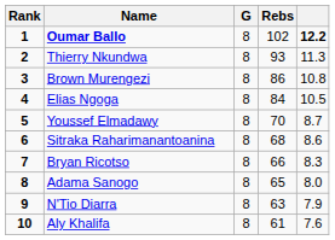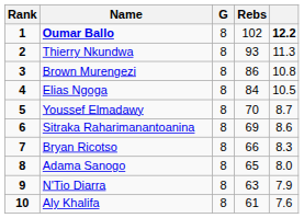 <table class="wikitable" style="text-align:center; font-size:90%;">
 <tr>
 <th width=20px>Rank</th>
 <th width=200px>Name</th>
 <th width=20px>G</th>
 <th width=20px>Rebs</th>
 <th width=20px></th>
 </tr>
 <tr>
 <td><strong>1</strong></td>
 <td align=left> <strong><a href='#'>Oumar Ballo</a></strong></td>
 <td>8</td>
 <td>102</td>
 <td><strong>12.2</strong></td>
 </tr>
 <tr>
 <td><strong>2</strong></td>
 <td align=left> <a href='#'>Thierry Nkundwa</a></td>
 <td>8</td>
 <td>93</td>
 <td>11.3</td>
 </tr>
 <tr>
 <td><strong>3</strong></td>
 <td align=left> <a href='#'>Brown Murengezi</a></td>
 <td>8</td>
 <td>86</td>
 <td>10.8</td>
 </tr>
 <tr>
 <td><strong>4</strong></td>
 <td align=left> <a href='#'>Elias Ngoga</a></td>
 <td>8</td>
 <td>84</td>
 <td>10.5</td>
 </tr>
 <tr>
 <td><strong>5</strong></td>
 <td align=left> <a href='#'>Youssef Elmadawy</a></td>
 <td>8</td>
 <td>70</td>
 <td>8.7</td>
 </tr>
 <tr>
 <td><strong>6</strong></td>
 <td align=left> <a href='#'>Sitraka Raharimanantoanina</a></td>
 <td>8</td>
-<td>68</td>
+<td>69</td>
 <td>8.6</td>
 </tr>
 <tr>
 <td><strong>7</strong></td>
 <td align=left> <a href='#'>Bryan Ricotso</a></td>
 <td>8</td>
 <td>66</td>
 <td>8.3</td>
 </tr>
 <tr>
 <td><strong>8</strong></td>
 <td align=left> <a href='#'>Adama Sanogo</a></td>
 <td>8</td>
 <td>65</td>
 <td>8.0</td>
 </tr>
 <tr>
 <td><strong>9</strong></td>
 <td align=left> <a href='#'>N'Tio Diarra</a></td>
 <td>8</td>
 <td>63</td>
 <td>7.9</td>
 </tr>
 <tr>
 <td><strong>10</strong></td>
 <td align=left> <a href='#'>Aly Khalifa</a></td>
 <td>8</td>
 <td>61</td>
 <td>7.6</td>
 </tr>
 </table>
